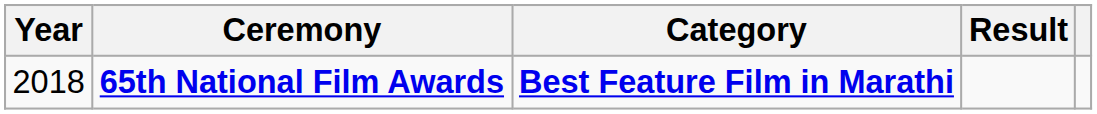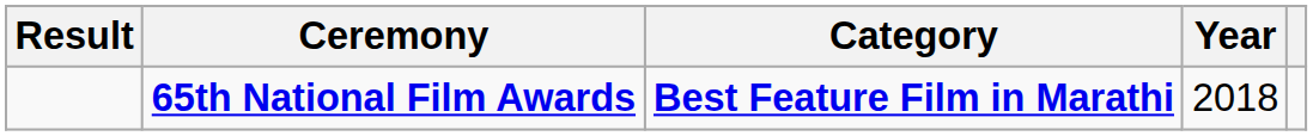 <table class="wikitable">
 <tr>
-<th>Year</th>
+<th>Result</th>
 <th>Ceremony</th>
 <th>Category</th>
-<th>Result</th>
+<th>Year</th>
 <th></th>
 </tr>
 <tr>
-<td>2018</td>
+<td></td>
 <td><strong><a href='#'>65th National Film Awards</a></strong></td>
 <td><strong><a href='#'>Best Feature Film in Marathi</a></strong></td>
-<td></td>
+<td>2018</td>
 <td></td>
 </tr>
 </table>
